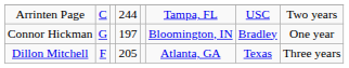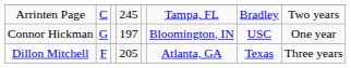 <table class="wikitable sortable" style="text-align: center">
 <tr align=center>
 </tr>
 <tr>
 <td>Arrinten Page</td>
 <td><a href='#'>C</a></td>
 <td></td>
-<td>244</td>
+<td>245</td>
 <td></td>
 <td><a href='#'>Tampa, FL</a></td>
-<td><a href='#'>USC</a></td>
+<td><a href='#'>Bradley</a></td>
 <td>Two years</td>
 </tr>
 <tr>
 <td>Connor Hickman</td>
 <td><a href='#'>G</a></td>
 <td></td>
 <td>197</td>
 <td></td>
 <td><a href='#'>Bloomington, IN</a></td>
-<td><a href='#'>Bradley</a></td>
+<td><a href='#'>USC</a></td>
 <td>One year</td>
 </tr>
 <tr>
 <td><a href='#'>Dillon Mitchell</a></td>
 <td><a href='#'>F</a></td>
 <td></td>
 <td>205</td>
 <td></td>
 <td><a href='#'>Atlanta, GA</a></td>
 <td><a href='#'>Texas</a></td>
 <td>Three years</td>
 </tr>
 </table>
